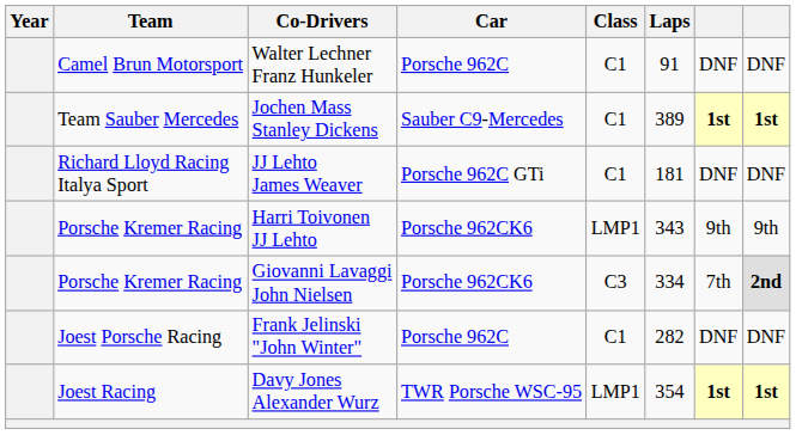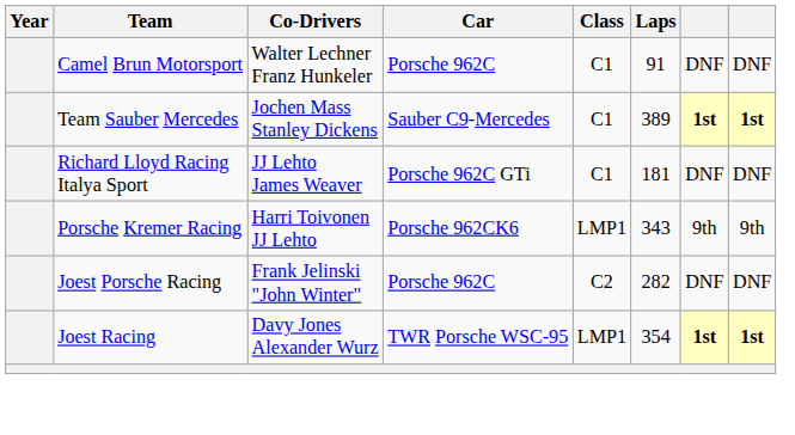 <table class="wikitable" style="text-align:center; font-size:90%">
 <tr>
 <th>Year</th>
 <th>Team</th>
 <th>Co-Drivers</th>
 <th>Car</th>
 <th>Class</th>
 <th>Laps</th>
 <th></th>
 <th></th>
 </tr>
 <tr>
 <th></th>
 <td align="left"> <a href='#'>Camel</a> <a href='#'>Brun Motorsport</a></td>
 <td align="left"> Walter Lechner<br> Franz Hunkeler</td>
 <td align="left"><a href='#'>Porsche 962C</a></td>
 <td>C1</td>
 <td>91</td>
 <td>DNF</td>
 <td>DNF</td>
 </tr>
 <tr>
 <th></th>
 <td align="left"> Team <a href='#'>Sauber</a> <a href='#'>Mercedes</a></td>
 <td align="left"> <a href='#'>Jochen Mass</a><br> <a href='#'>Stanley Dickens</a></td>
 <td align="left"><a href='#'>Sauber C9</a>-<a href='#'>Mercedes</a></td>
 <td>C1</td>
 <td>389</td>
 <td style="background:#FFFFBF;"><strong>1st</strong></td>
 <td style="background:#FFFFBF;"><strong>1st</strong></td>
 </tr>
 <tr>
 <th></th>
 <td align="left"> <a href='#'>Richard Lloyd Racing</a><br> Italya Sport</td>
 <td align="left"> <a href='#'>JJ Lehto</a><br> <a href='#'>James Weaver</a></td>
 <td align="left"><a href='#'>Porsche 962C</a> GTi</td>
 <td>C1</td>
 <td>181</td>
 <td>DNF</td>
 <td>DNF</td>
 </tr>
 <tr>
 <th></th>
 <td align="left"> <a href='#'>Porsche</a> <a href='#'>Kremer Racing</a></td>
 <td align="left"> <a href='#'>Harri Toivonen</a><br> <a href='#'>JJ Lehto</a></td>
 <td align="left"><a href='#'>Porsche 962CK6</a></td>
 <td>LMP1</td>
 <td>343</td>
 <td>9th</td>
 <td>9th</td>
 </tr>
 <tr>
 <th></th>
-<td align="left"> <a href='#'>Porsche</a> <a href='#'>Kremer Racing</a></td>
-<td align="left"> <a href='#'>Giovanni Lavaggi</a><br> <a href='#'>John Nielsen</a></td>
-<td align="left"><a href='#'>Porsche 962CK6</a></td>
-<td>C3</td>
-<td>334</td>
-<td>7th</td>
-<td style="background:#DFDFDF;"><strong>2nd</strong></td>
-</tr>
-<tr>
-<th></th>
 <td align="left"> <a href='#'>Joest</a> <a href='#'>Porsche</a> Racing</td>
 <td align="left"> <a href='#'>Frank Jelinski</a><br> <a href='#'>"John Winter"</a></td>
 <td align="left"><a href='#'>Porsche 962C</a></td>
-<td>C1</td>
+<td>C2</td>
 <td>282</td>
 <td>DNF</td>
 <td>DNF</td>
 </tr>
 <tr>
 <th></th>
 <td align="left"> <a href='#'>Joest Racing</a></td>
 <td align="left"> <a href='#'>Davy Jones</a><br> <a href='#'>Alexander Wurz</a></td>
 <td align="left"><a href='#'>TWR</a> <a href='#'>Porsche WSC-95</a></td>
 <td>LMP1</td>
 <td>354</td>
 <td style="background:#FFFFBF;"><strong>1st</strong></td>
 <td style="background:#FFFFBF;"><strong>1st</strong></td>
 </tr>
 <tr>
 <th colspan="8"></th>
 </tr>
 </table>
